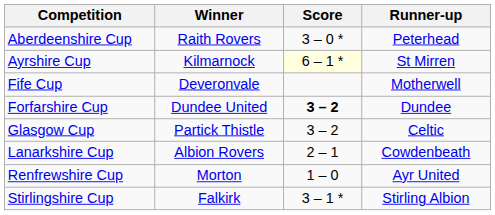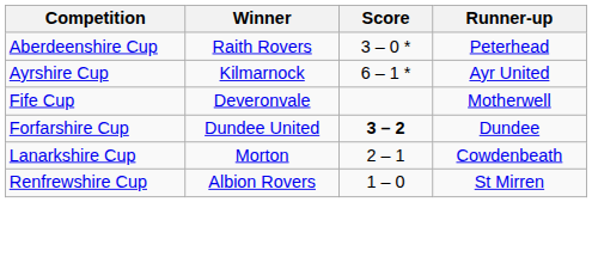 <table class="wikitable" style="text-align: center;">
 <tr>
 <th width=160>Competition</th>
 <th width=135>Winner</th>
 <th width=80>Score</th>
 <th width=135>Runner-up</th>
 </tr>
 <tr>
 <td align=left><a href='#'>Aberdeenshire Cup</a></td>
 <td><a href='#'>Raith Rovers</a></td>
 <td>3 – 0 *</td>
 <td><a href='#'>Peterhead</a></td>
 </tr>
 <tr>
 <td align=left><a href='#'>Ayrshire Cup</a></td>
 <td><a href='#'>Kilmarnock</a></td>
-<td style="background: lightyellow;">6 – 1 *</td>
-<td><a href='#'>St Mirren</a></td>
+<td>6 – 1 *</td>
+<td><a href='#'>Ayr United</a></td>
 </tr>
 <tr>
 <td align=left><a href='#'>Fife Cup</a></td>
 <td><a href='#'>Deveronvale</a></td>
 <td></td>
 <td><a href='#'>Motherwell</a></td>
 </tr>
 <tr>
 <td align=left><a href='#'>Forfarshire Cup</a></td>
 <td><a href='#'>Dundee United</a></td>
 <td><strong>3 – 2</strong></td>
 <td><a href='#'>Dundee</a></td>
 </tr>
 <tr>
-<td align=left><a href='#'>Glasgow Cup</a></td>
-<td><a href='#'>Partick Thistle</a></td>
-<td>3 – 2 </td>
-<td><a href='#'>Celtic</a></td>
-</tr>
-<tr>
 <td align=left><a href='#'>Lanarkshire Cup</a></td>
-<td><a href='#'>Albion Rovers</a></td>
+<td><a href='#'>Morton</a></td>
 <td>2 – 1</td>
 <td><a href='#'>Cowdenbeath</a></td>
 </tr>
 <tr>
 <td align=left><a href='#'>Renfrewshire Cup</a></td>
-<td><a href='#'>Morton</a></td>
+<td><a href='#'>Albion Rovers</a></td>
 <td>1 – 0</td>
-<td><a href='#'>Ayr United</a></td>
-</tr>
-<tr>
-<td align=left><a href='#'>Stirlingshire Cup</a></td>
-<td><a href='#'>Falkirk</a></td>
-<td>3 – 1 *</td>
-<td><a href='#'>Stirling Albion</a></td>
+<td><a href='#'>St Mirren</a></td>
 </tr>
 </table>
